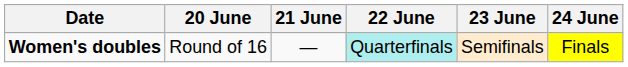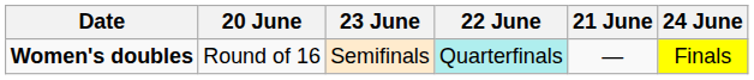 <table class="wikitable" style="text-align:center">
 <tr>
 <th>Date</th>
 <th>20 June</th>
+<th>23 June</th>
+<th>22 June</th>
 <th>21 June</th>
-<th>22 June</th>
-<th>23 June</th>
 <th>24 June</th>
 </tr>
 <tr>
 <td align="left"><strong>Women's doubles</strong></td>
 <td>Round of 16</td>
+<td bgcolor="#ffebcd">Semifinals</td>
+<td bgcolor="#afeeee">Quarterfinals</td>
 <td>—</td>
-<td bgcolor="#afeeee">Quarterfinals</td>
-<td bgcolor="#ffebcd">Semifinals</td>
 <td bgcolor="#FFFF00">Finals</td>
 </tr>
 </table>
